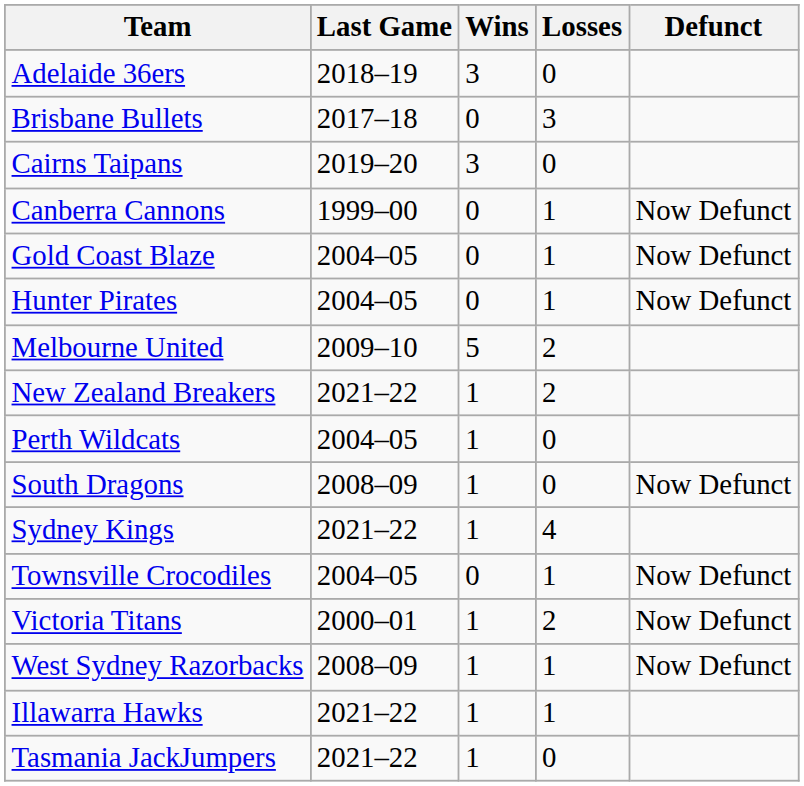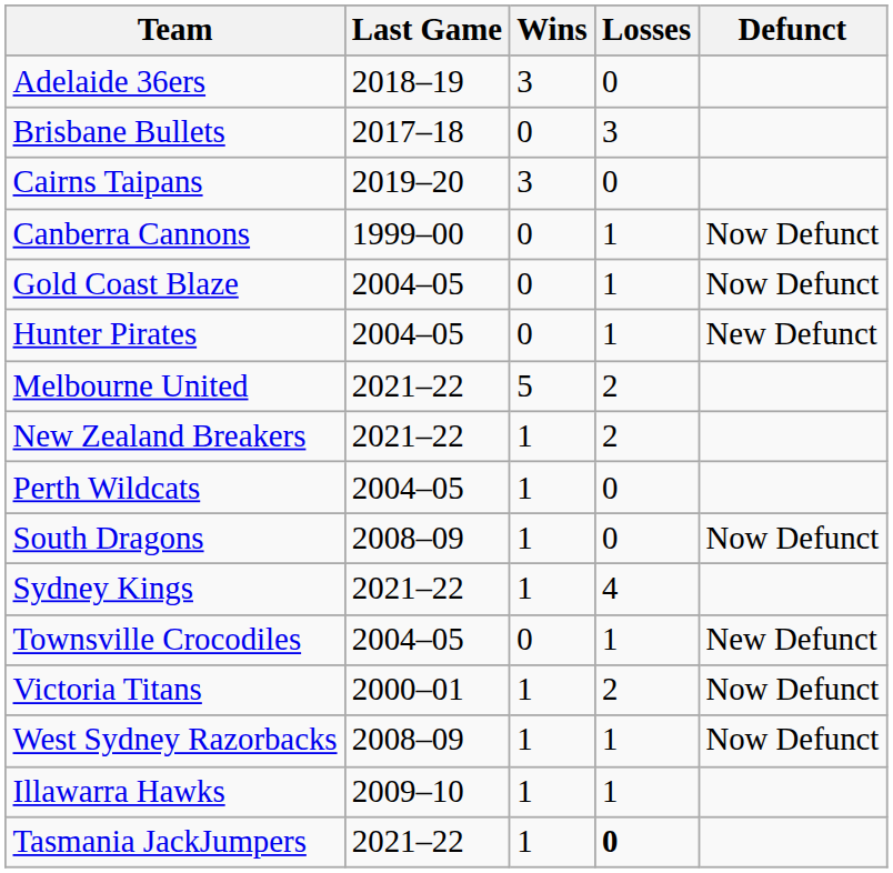 <table class="wikitable sortable">
 <tr>
 <th>Team</th>
 <th>Last Game</th>
 <th>Wins</th>
 <th>Losses</th>
 <th>Defunct</th>
 </tr>
 <tr>
 <td><a href='#'>Adelaide 36ers</a></td>
 <td>2018–19</td>
 <td>3</td>
 <td>0</td>
 <td></td>
 </tr>
 <tr>
 <td><a href='#'>Brisbane Bullets</a></td>
 <td>2017–18</td>
 <td>0</td>
 <td>3</td>
 <td></td>
 </tr>
 <tr>
 <td><a href='#'>Cairns Taipans</a></td>
 <td>2019–20</td>
 <td>3</td>
 <td>0</td>
 <td></td>
 </tr>
 <tr>
 <td><a href='#'>Canberra Cannons</a></td>
 <td>1999–00</td>
 <td>0</td>
 <td>1</td>
 <td>Now Defunct</td>
 </tr>
 <tr>
 <td><a href='#'>Gold Coast Blaze</a></td>
 <td>2004–05</td>
 <td>0</td>
 <td>1</td>
 <td>Now Defunct</td>
 </tr>
 <tr>
 <td><a href='#'>Hunter Pirates</a></td>
 <td>2004–05</td>
 <td>0</td>
 <td>1</td>
-<td>Now Defunct</td>
+<td>New Defunct</td>
 </tr>
 <tr>
 <td><a href='#'>Melbourne United</a></td>
-<td>2009–10</td>
+<td>2021–22</td>
 <td>5</td>
 <td>2</td>
 <td></td>
 </tr>
 <tr>
 <td><a href='#'>New Zealand Breakers</a></td>
 <td>2021–22</td>
 <td>1</td>
 <td>2</td>
 <td></td>
 </tr>
 <tr>
 <td><a href='#'>Perth Wildcats</a></td>
 <td>2004–05</td>
 <td>1</td>
 <td>0</td>
 <td></td>
 </tr>
 <tr>
 <td><a href='#'>South Dragons</a></td>
 <td>2008–09</td>
 <td>1</td>
 <td>0</td>
 <td>Now Defunct</td>
 </tr>
 <tr>
 <td><a href='#'>Sydney Kings</a></td>
 <td>2021–22</td>
 <td>1</td>
 <td>4</td>
 <td></td>
 </tr>
 <tr>
 <td><a href='#'>Townsville Crocodiles</a></td>
 <td>2004–05</td>
 <td>0</td>
 <td>1</td>
-<td>Now Defunct</td>
+<td>New Defunct</td>
 </tr>
 <tr>
 <td><a href='#'>Victoria Titans</a></td>
 <td>2000–01</td>
 <td>1</td>
 <td>2</td>
 <td>Now Defunct</td>
 </tr>
 <tr>
 <td><a href='#'>West Sydney Razorbacks</a></td>
 <td>2008–09</td>
 <td>1</td>
 <td>1</td>
 <td>Now Defunct</td>
 </tr>
 <tr>
 <td><a href='#'>Illawarra Hawks</a></td>
-<td>2021–22</td>
+<td>2009–10</td>
 <td>1</td>
 <td>1</td>
 <td></td>
 </tr>
 <tr>
 <td><a href='#'>Tasmania JackJumpers</a></td>
 <td>2021–22</td>
 <td>1</td>
-<td>0</td>
+<td><strong>0</strong></td>
 <td></td>
 </tr>
 </table>
